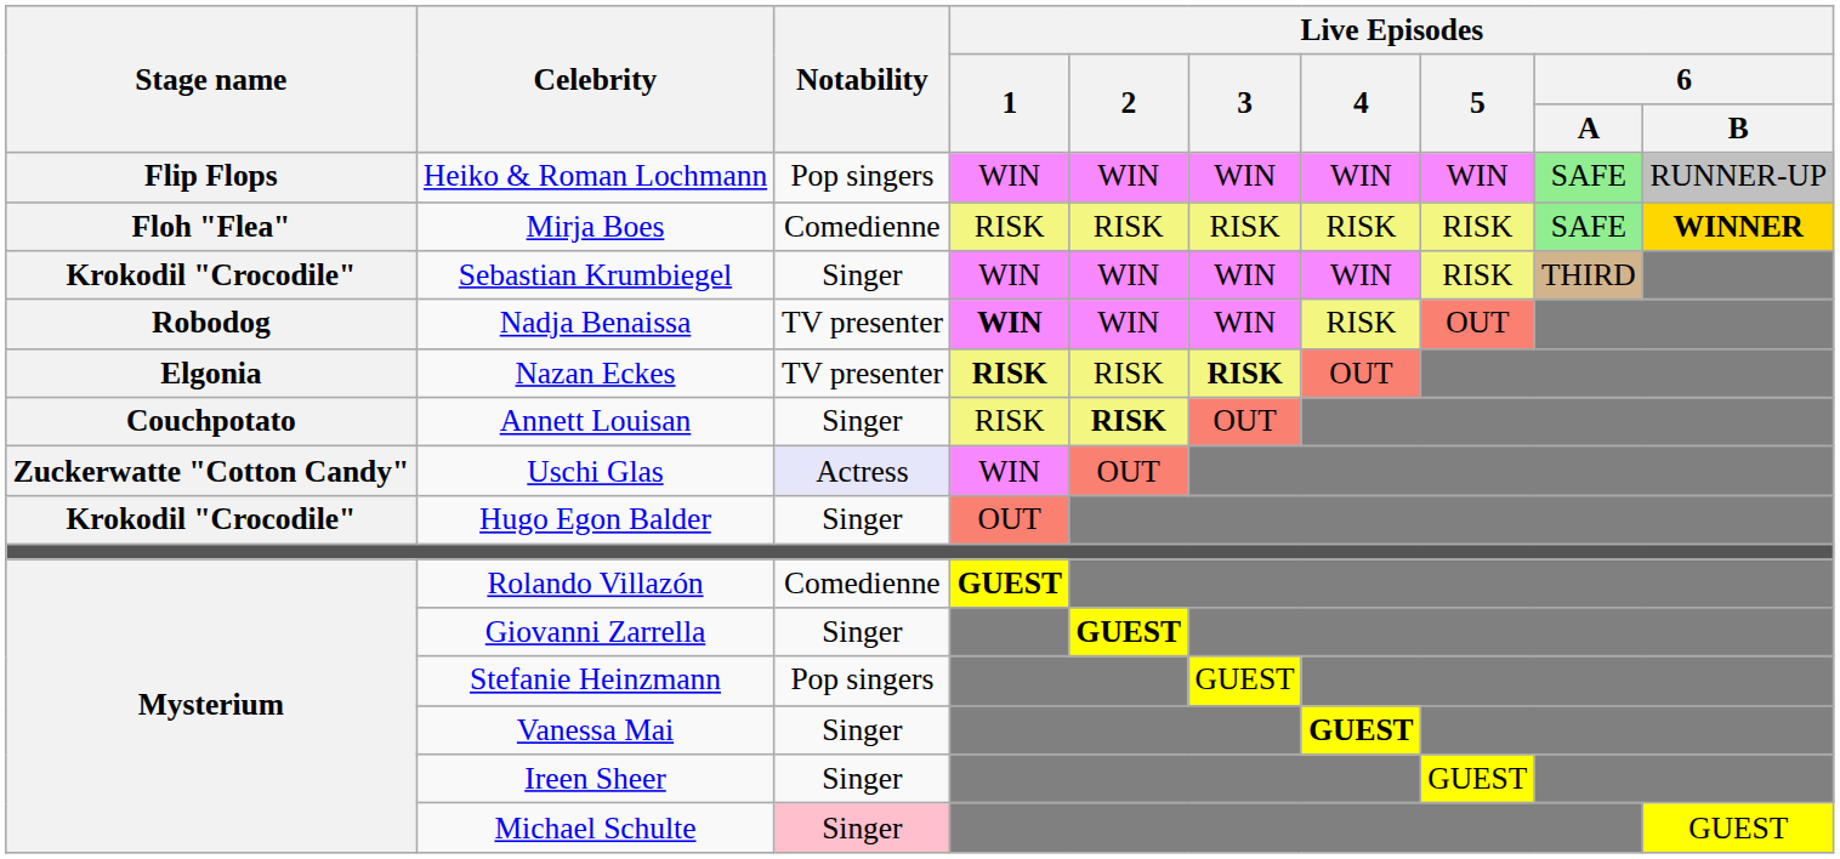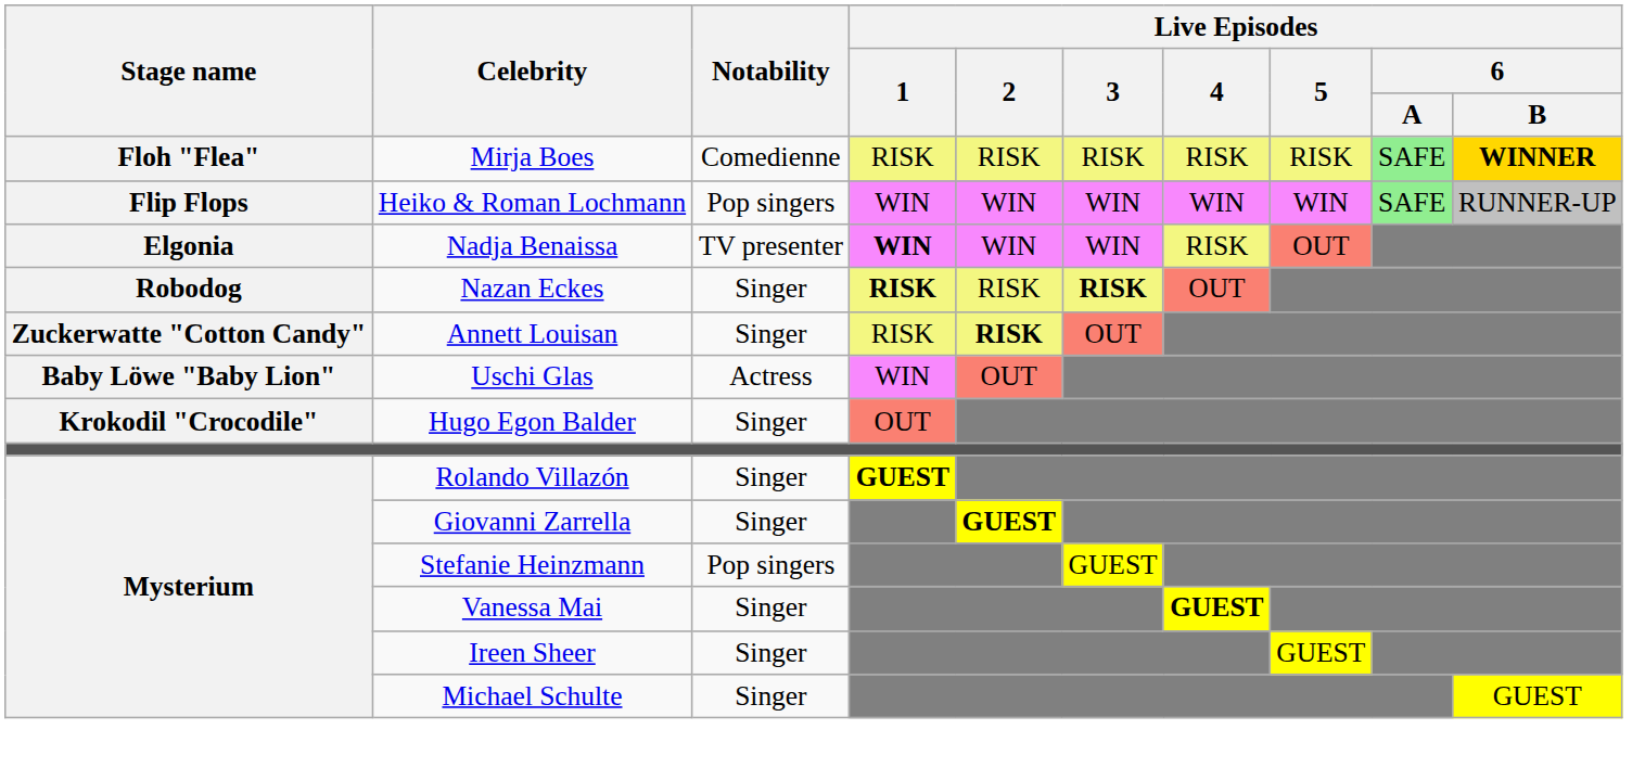 <table class="wikitable" style="text-align:center; ">
 <tr>
 <th rowspan="3">Stage name</th>
 <th rowspan="3">Celebrity</th>
 <th rowspan="3">Notability</th>
 <th colspan="7">Live Episodes</th>
 </tr>
 <tr>
 <th rowspan="2">1</th>
 <th rowspan="2">2</th>
 <th rowspan="2">3</th>
 <th rowspan="2">4</th>
 <th rowspan="2">5</th>
 <th colspan="2">6</th>
 </tr>
 <tr>
 <th>A</th>
 <th>B</th>
 </tr>
 <tr>
+<th>Floh "Flea"</th>
+<td><a href='#'>Mirja Boes</a></td>
+<td>Comedienne</td>
+<td bgcolor="F3F781">RISK</td>
+<td bgcolor="F3F781">RISK</td>
+<td bgcolor="F3F781">RISK</td>
+<td bgcolor="F3F781">RISK</td>
+<td bgcolor="F3F781">RISK</td>
+<td bgcolor=lightgreen>SAFE</td>
+<td bgcolor=gold><strong>WINNER</strong></td>
+</tr>
+<tr>
 <th>Flip Flops</th>
 <td><a href='#'>Heiko & Roman Lochmann</a></td>
 <td>Pop singers</td>
 <td bgcolor="F888FD">WIN</td>
 <td bgcolor="F888FD">WIN</td>
 <td bgcolor="F888FD">WIN</td>
 <td bgcolor="F888FD">WIN</td>
 <td bgcolor="F888FD">WIN</td>
 <td bgcolor=lightgreen>SAFE</td>
 <td bgcolor=silver>RUNNER-UP</td>
 </tr>
 <tr>
-<th>Floh "Flea"</th>
-<td><a href='#'>Mirja Boes</a></td>
-<td>Comedienne</td>
-<td bgcolor="F3F781">RISK</td>
-<td bgcolor="F3F781">RISK</td>
-<td bgcolor="F3F781">RISK</td>
-<td bgcolor="F3F781">RISK</td>
-<td bgcolor="F3F781">RISK</td>
-<td bgcolor=lightgreen>SAFE</td>
-<td bgcolor=gold><strong>WINNER</strong></td>
-</tr>
-<tr>
-<th>Krokodil "Crocodile"</th>
-<td><a href='#'>Sebastian Krumbiegel</a></td>
-<td>Singer</td>
-<td bgcolor="F888FD">WIN</td>
-<td bgcolor="F888FD">WIN</td>
-<td bgcolor="F888FD">WIN</td>
-<td bgcolor="F888FD">WIN</td>
-<td bgcolor="F3F781">RISK</td>
-<td bgcolor=tan>THIRD</td>
-<td bgcolor=grey></td>
-</tr>
-<tr>
-<th>Robodog</th>
+<th>Elgonia</th>
 <td><a href='#'>Nadja Benaissa</a></td>
 <td>TV presenter</td>
 <td bgcolor="F888FD"><strong>WIN</strong></td>
 <td bgcolor="F888FD">WIN</td>
 <td bgcolor="F888FD">WIN</td>
 <td bgcolor="F3F781">RISK</td>
 <td bgcolor=salmon>OUT</td>
 <td colspan="2" bgcolor=grey></td>
 </tr>
 <tr>
-<th>Elgonia</th>
+<th>Robodog</th>
 <td><a href='#'>Nazan Eckes</a></td>
-<td>TV presenter</td>
+<td>Singer</td>
 <td bgcolor="F3F781"><strong>RISK</strong></td>
 <td bgcolor="F3F781">RISK</td>
 <td bgcolor="F3F781"><strong>RISK</strong></td>
 <td bgcolor=salmon>OUT</td>
 <td colspan="3" bgcolor=grey></td>
 </tr>
 <tr>
-<th>Couchpotato</th>
+<th>Zuckerwatte "Cotton Candy"</th>
 <td><a href='#'>Annett Louisan</a></td>
 <td>Singer</td>
 <td bgcolor="F3F781">RISK</td>
 <td bgcolor="F3F781"><strong>RISK</strong></td>
 <td bgcolor=salmon>OUT</td>
 <td colspan="4" bgcolor=grey></td>
 </tr>
 <tr>
-<th>Zuckerwatte "Cotton Candy"</th>
+<th>Baby Löwe "Baby Lion"</th>
 <td><a href='#'>Uschi Glas</a></td>
-<td style="background: lavender;">Actress</td>
+<td>Actress</td>
 <td bgcolor="F888FD">WIN</td>
 <td bgcolor=salmon>OUT</td>
 <td colspan="5" bgcolor=grey></td>
 </tr>
 <tr>
 <th>Krokodil "Crocodile"</th>
 <td><a href='#'>Hugo Egon Balder</a></td>
 <td>Singer</td>
 <td bgcolor=salmon>OUT</td>
 <td colspan="6" bgcolor=grey></td>
 </tr>
 <tr>
 <td colspan=10 style="background:#555555;"></td>
 </tr>
 <tr>
 <th rowspan=6>Mysterium</th>
 <td><a href='#'>Rolando Villazón</a></td>
-<td>Comedienne</td>
+<td>Singer</td>
 <td bgcolor="yellow"><strong>GUEST</strong></td>
 <td colspan="6" bgcolor=grey></td>
 </tr>
 <tr>
 <td><a href='#'>Giovanni Zarrella</a></td>
 <td>Singer</td>
 <td colspan="1" bgcolor=grey></td>
 <td bgcolor="yellow"><strong>GUEST</strong></td>
 <td colspan="5" bgcolor=grey></td>
 </tr>
 <tr>
 <td><a href='#'>Stefanie Heinzmann</a></td>
 <td>Pop singers</td>
 <td colspan="2" bgcolor=grey></td>
 <td bgcolor="yellow">GUEST</td>
 <td colspan="4" bgcolor=grey></td>
 </tr>
 <tr>
 <td><a href='#'>Vanessa Mai</a></td>
 <td>Singer</td>
 <td colspan="3" bgcolor=grey></td>
 <td bgcolor="yellow"><strong>GUEST</strong></td>
 <td colspan="3" bgcolor=grey></td>
 </tr>
 <tr>
 <td><a href='#'>Ireen Sheer</a></td>
 <td>Singer</td>
 <td colspan="4" bgcolor=grey></td>
 <td bgcolor="yellow">GUEST</td>
 <td colspan="2" bgcolor=grey></td>
 </tr>
 <tr>
 <td><a href='#'>Michael Schulte</a></td>
-<td style="background: pink;">Singer</td>
+<td>Singer</td>
 <td colspan="6" bgcolor=grey></td>
 <td bgcolor="yellow">GUEST</td>
 </tr>
 </table>
